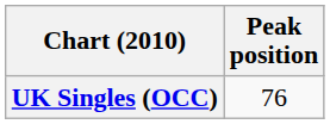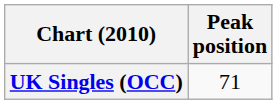 <table class="wikitable plainrowheaders">
 <tr>
 <th>Chart (2010)</th>
 <th>Peak<br>position</th>
 </tr>
 <tr>
 <th scope="row"><a href='#'>UK Singles</a> (<a href='#'>OCC</a>)</th>
-<td style="text-align:center;">76</td>
+<td style="text-align:center;">71</td>
 </tr>
 </table>
